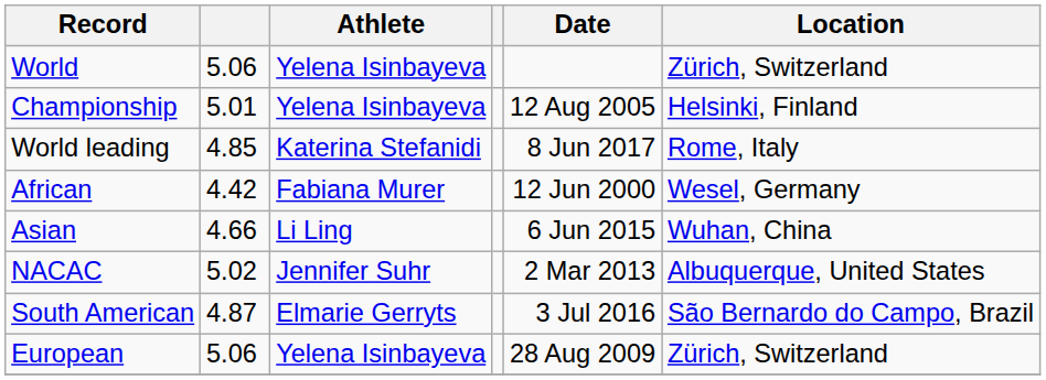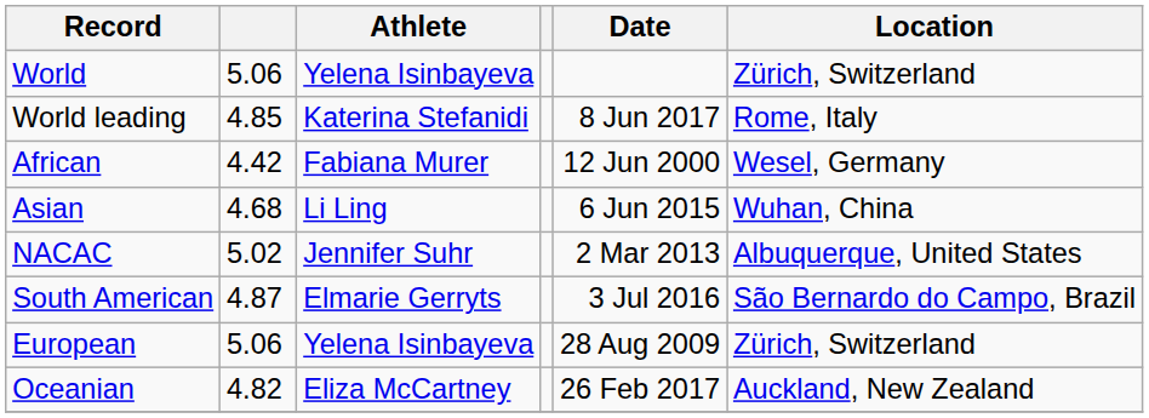 <table class="wikitable">
 <tr>
 <th>Record</th>
 <th></th>
 <th>Athlete</th>
 <th></th>
 <th>Date</th>
 <th>Location</th>
 </tr>
 <tr>
 <td><a href='#'>World</a></td>
 <td>5.06</td>
 <td><a href='#'>Yelena Isinbayeva</a></td>
 <td></td>
 <td align=right></td>
 <td><a href='#'>Zürich</a>, Switzerland</td>
-</tr>
-<tr>
-<td><a href='#'>Championship</a></td>
-<td>5.01</td>
-<td><a href='#'>Yelena Isinbayeva</a></td>
-<td></td>
-<td align=right>12 Aug 2005</td>
-<td><a href='#'>Helsinki</a>, Finland</td>
 </tr>
 <tr>
 <td>World leading</td>
 <td>4.85</td>
 <td><a href='#'>Katerina Stefanidi</a></td>
 <td></td>
 <td align=right>8 Jun 2017</td>
 <td><a href='#'>Rome</a>, Italy</td>
 </tr>
 <tr>
 <td><a href='#'>African</a></td>
 <td>4.42</td>
 <td><a href='#'>Fabiana Murer</a></td>
 <td></td>
 <td align=right>12 Jun 2000</td>
 <td><a href='#'>Wesel</a>, Germany</td>
 </tr>
 <tr>
 <td><a href='#'>Asian</a></td>
-<td>4.66</td>
+<td>4.68</td>
 <td><a href='#'>Li Ling</a></td>
 <td></td>
 <td align=right>6 Jun 2015</td>
 <td><a href='#'>Wuhan</a>, China</td>
 </tr>
 <tr>
 <td><a href='#'>NACAC</a></td>
 <td>5.02 </td>
 <td><a href='#'>Jennifer Suhr</a></td>
 <td></td>
 <td align=right>2 Mar 2013</td>
 <td><a href='#'>Albuquerque</a>, United States</td>
 </tr>
 <tr>
 <td><a href='#'>South American</a></td>
 <td>4.87</td>
 <td><a href='#'>Elmarie Gerryts</a></td>
 <td></td>
 <td align=right>3 Jul 2016</td>
 <td><a href='#'>São Bernardo do Campo</a>, Brazil</td>
 </tr>
 <tr>
 <td><a href='#'>European</a></td>
 <td>5.06</td>
 <td><a href='#'>Yelena Isinbayeva</a></td>
 <td></td>
 <td align=right>28 Aug 2009</td>
 <td><a href='#'>Zürich</a>, Switzerland</td>
 </tr>
 <tr>
+<td><a href='#'>Oceanian</a></td>
+<td>4.82</td>
+<td><a href='#'>Eliza McCartney</a></td>
+<td></td>
+<td align=right>26 Feb 2017</td>
+<td><a href='#'>Auckland</a>, New Zealand</td>
+</tr>
+<tr>
 </tr>
 </table>
